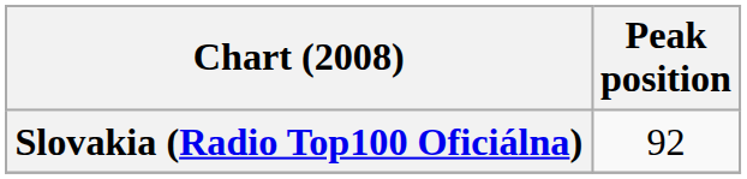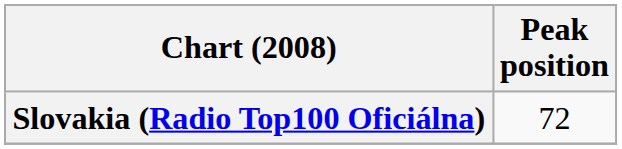 <table class="wikitable sortable plainrowheaders" style="text-align:center">
 <tr>
 <th scope="col">Chart (2008)</th>
 <th scope="col">Peak<br>position</th>
 </tr>
 <tr>
 <th scope="row">Slovakia (<a href='#'>Radio Top100 Oficiálna</a>)</th>
-<td>92</td>
+<td>72</td>
 </tr>
 <tr>
 </tr>
 </table>
